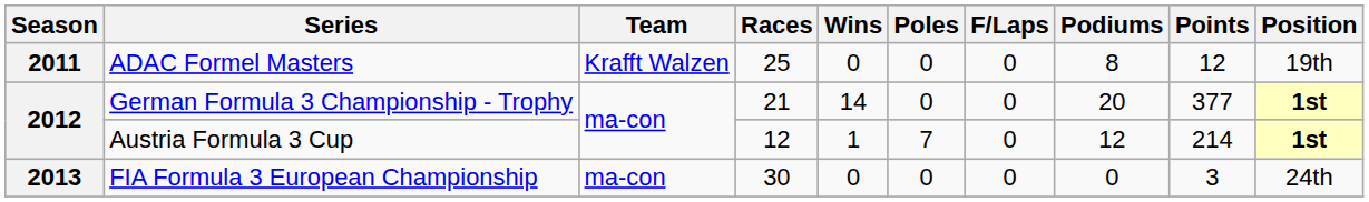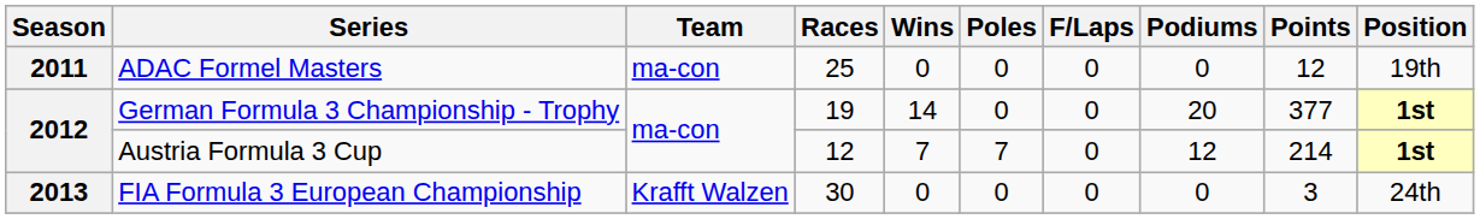 <table class="wikitable" style="font-size: 85%; text-align:center">
 <tr>
 <th>Season</th>
 <th>Series</th>
 <th>Team</th>
 <th>Races</th>
 <th>Wins</th>
 <th>Poles</th>
 <th>F/Laps</th>
 <th>Podiums</th>
 <th>Points</th>
 <th>Position</th>
 </tr>
 <tr>
 <th>2011</th>
 <td align=left><a href='#'>ADAC Formel Masters</a></td>
-<td align=left><a href='#'>Krafft Walzen</a></td>
+<td align=left><a href='#'>ma-con</a></td>
 <td>25</td>
 <td>0</td>
 <td>0</td>
 <td>0</td>
-<td>8</td>
+<td>0</td>
 <td>12</td>
 <td>19th</td>
 </tr>
 <tr>
 <th rowspan=2>2012</th>
 <td align=left><a href='#'>German Formula 3 Championship - Trophy</a></td>
 <td rowspan="2" align="left"><a href='#'>ma-con</a></td>
-<td>21</td>
+<td>19</td>
 <td>14</td>
 <td>0</td>
 <td>0</td>
 <td>20</td>
 <td>377</td>
 <td style="background:#FFFFBF;"><strong>1st</strong></td>
 </tr>
 <tr>
 <td align=left>Austria Formula 3 Cup</td>
 <td>12</td>
-<td>1</td>
+<td>7</td>
 <td>7</td>
 <td>0</td>
 <td>12</td>
 <td>214</td>
 <td style="background:#FFFFBF;"><strong>1st</strong></td>
 </tr>
 <tr>
 <th>2013</th>
 <td align=left><a href='#'>FIA Formula 3 European Championship</a></td>
-<td align=left><a href='#'>ma-con</a></td>
+<td align=left><a href='#'>Krafft Walzen</a></td>
 <td>30</td>
 <td>0</td>
 <td>0</td>
 <td>0</td>
 <td>0</td>
 <td>3</td>
 <td>24th</td>
 </tr>
 </table>
